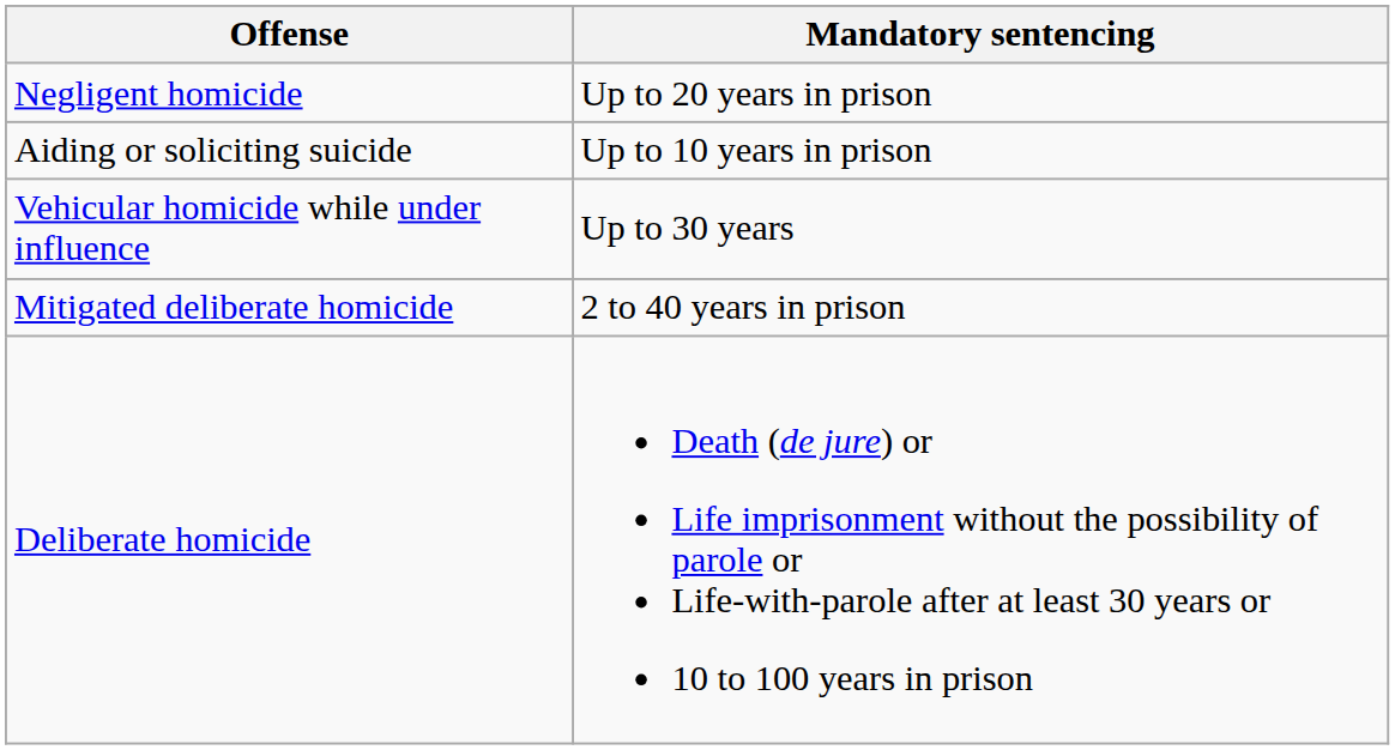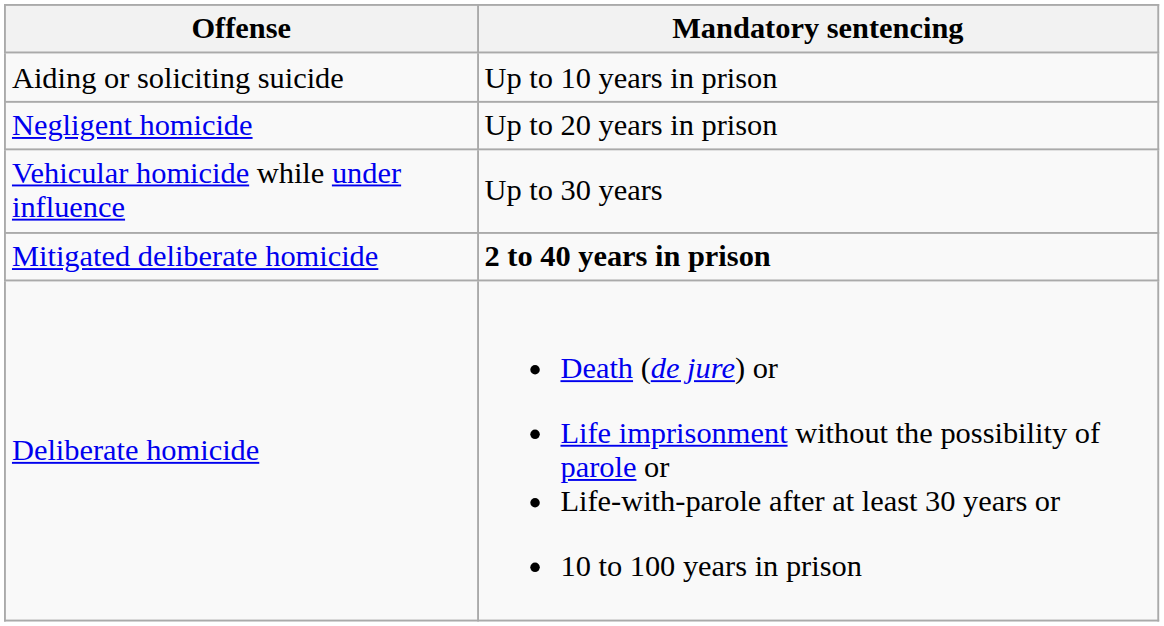 <table class="wikitable">
 <tr>
 <th>Offense</th>
 <th>Mandatory sentencing</th>
 </tr>
 <tr>
+<td>Aiding or soliciting suicide</td>
+<td>Up to 10 years in prison</td>
+</tr>
+<tr>
 <td><a href='#'>Negligent homicide</a></td>
 <td>Up to 20 years in prison</td>
-</tr>
-<tr>
-<td>Aiding or soliciting suicide</td>
-<td>Up to 10 years in prison</td>
 </tr>
 <tr>
 <td><a href='#'>Vehicular homicide</a> while <a href='#'>under influence</a></td>
 <td>Up to 30 years</td>
 </tr>
 <tr>
 <td><a href='#'>Mitigated deliberate homicide</a></td>
-<td>2 to 40 years in prison</td>
+<td><strong>2 to 40 years in prison</strong></td>
 </tr>
 <tr>
 <td><a href='#'>Deliberate homicide</a></td>
 <td><br><ul><li><a href='#'>Death</a> (<em><a href='#'>de jure</a></em>) or</li></ul><ul><li><a href='#'>Life imprisonment</a> without the possibility of <a href='#'>parole</a> or</li><li>Life-with-parole after at least 30 years or</li></ul><ul><li>10 to 100 years in prison</li></ul></td>
 </tr>
 </table>
